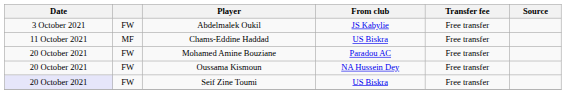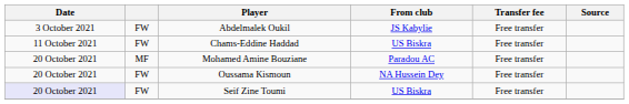 <table class="wikitable sortable" style="width:70%; text-align:center; font-size:85%; text-align:centre;">
 <tr>
 <th>Date</th>
 <th></th>
 <th>Player</th>
 <th>From club</th>
 <th>Transfer fee</th>
 <th>Source</th>
 </tr>
 <tr>
 <td>3 October 2021</td>
 <td>FW</td>
 <td> Abdelmalek Oukil</td>
 <td><a href='#'>JS Kabylie</a></td>
 <td>Free transfer</td>
 <td></td>
 </tr>
 <tr>
 <td>11 October 2021</td>
-<td>MF</td>
+<td>FW</td>
 <td> Chams-Eddine Haddad</td>
 <td><a href='#'>US Biskra</a></td>
 <td>Free transfer</td>
 <td></td>
 </tr>
 <tr>
 <td>20 October 2021</td>
-<td>FW</td>
+<td>MF</td>
 <td> Mohamed Amine Bouziane</td>
 <td><a href='#'>Paradou AC</a></td>
 <td>Free transfer</td>
 <td></td>
 </tr>
 <tr>
 <td>20 October 2021</td>
 <td>FW</td>
 <td> Oussama Kismoun</td>
 <td><a href='#'>NA Hussein Dey</a></td>
 <td>Free transfer</td>
 <td></td>
 </tr>
 <tr>
 <td style="background: lavender;">20 October 2021</td>
 <td>FW</td>
 <td> Seif Zine Toumi</td>
 <td><a href='#'>US Biskra</a></td>
 <td>Free transfer</td>
 <td></td>
 </tr>
 <tr>
 </tr>
 </table>
